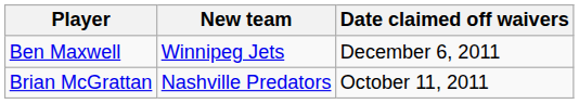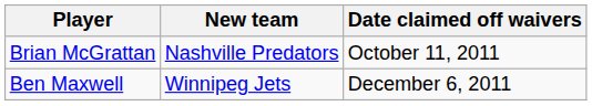 <table class="wikitable">
 <tr>
 <th>Player</th>
 <th>New team</th>
 <th>Date claimed off waivers</th>
 </tr>
 <tr>
+<td><a href='#'>Brian McGrattan</a></td>
+<td><a href='#'>Nashville Predators</a></td>
+<td>October 11, 2011</td>
+</tr>
+<tr>
 <td><a href='#'>Ben Maxwell</a></td>
 <td><a href='#'>Winnipeg Jets</a></td>
 <td>December 6, 2011</td>
 </tr>
-<tr>
-<td><a href='#'>Brian McGrattan</a></td>
-<td><a href='#'>Nashville Predators</a></td>
-<td>October 11, 2011</td>
-</tr>
 </table>
